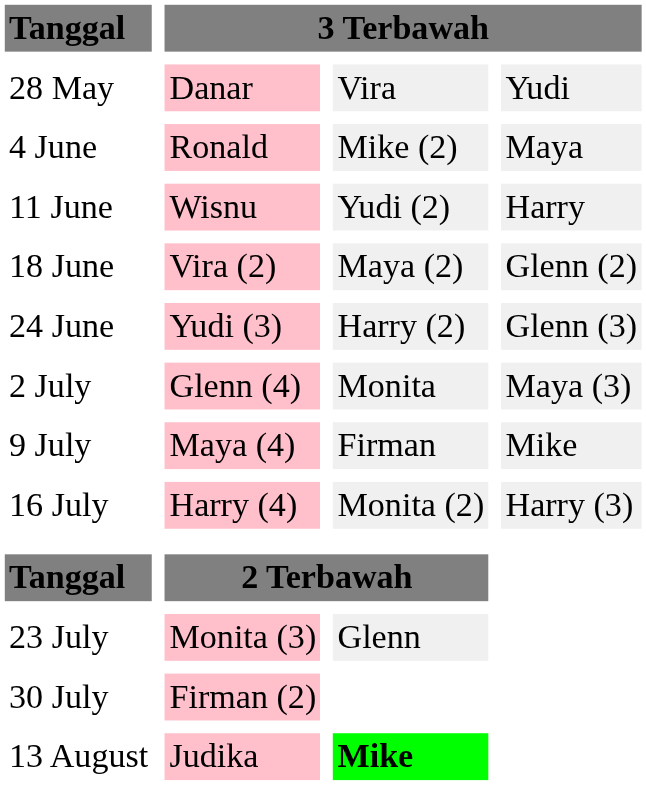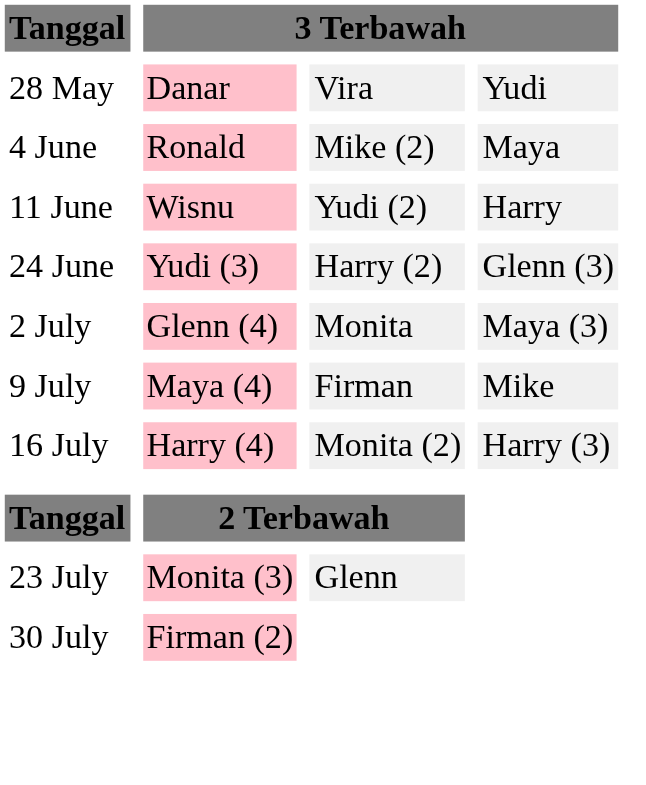 <table cellpadding=2 cellspacing=6>
 <tr bgcolor=#808080>
 <td><strong>Tanggal</strong></td>
 <td colspan="3" align="center"><strong>3 Terbawah</strong></td>
 </tr>
 <tr>
 <td>28 May</td>
 <td bgcolor="pink">Danar</td>
 <td bgcolor="#F0F0F0">Vira</td>
 <td bgcolor="#F0F0F0">Yudi</td>
 </tr>
 <tr>
 <td>4 June</td>
 <td bgcolor="pink">Ronald</td>
 <td bgcolor="#F0F0F0">Mike (2)</td>
 <td bgcolor="#F0F0F0">Maya</td>
 </tr>
 <tr>
 <td>11 June</td>
 <td bgcolor="pink">Wisnu</td>
 <td bgcolor="#F0F0F0">Yudi (2)</td>
 <td bgcolor="#F0F0F0">Harry</td>
-</tr>
-<tr>
-<td>18 June</td>
-<td bgcolor="pink">Vira (2)</td>
-<td bgcolor="#F0F0F0">Maya (2)</td>
-<td bgcolor="#F0F0F0">Glenn (2)</td>
 </tr>
 <tr>
 <td>24 June</td>
 <td bgcolor="pink">Yudi (3)</td>
 <td bgcolor="#F0F0F0">Harry (2)</td>
 <td bgcolor="#F0F0F0">Glenn (3)</td>
 </tr>
 <tr>
 <td>2 July</td>
 <td bgcolor="pink">Glenn (4)</td>
 <td bgcolor="#F0F0F0">Monita</td>
 <td bgcolor="#F0F0F0">Maya (3)</td>
 </tr>
 <tr>
 <td>9 July</td>
 <td bgcolor="pink">Maya (4)</td>
 <td bgcolor="#F0F0F0">Firman</td>
 <td bgcolor="#F0F0F0">Mike</td>
 </tr>
 <tr>
 <td>16 July</td>
 <td bgcolor="pink">Harry (4)</td>
 <td bgcolor="#F0F0F0">Monita (2)</td>
 <td bgcolor="#F0F0F0">Harry (3)</td>
 </tr>
 <tr>
 </tr>
 <tr bgcolor=#808080>
 <td><strong>Tanggal</strong></td>
 <td colspan="2" align="center"><strong>2 Terbawah</strong></td>
 </tr>
 <tr>
 <td>23 July</td>
 <td bgcolor="pink">Monita (3)</td>
 <td bgcolor="#F0F0F0">Glenn</td>
 <td></td>
 </tr>
 <tr>
 <td>30 July</td>
 <td bgcolor="pink">Firman (2)</td>
 <td></td>
 </tr>
-<tr>
-<td>13 August</td>
-<td bgcolor="pink">Judika</td>
-<td bgcolor="lime"><strong>Mike</strong></td>
-<td></td>
-</tr>
 </table>
